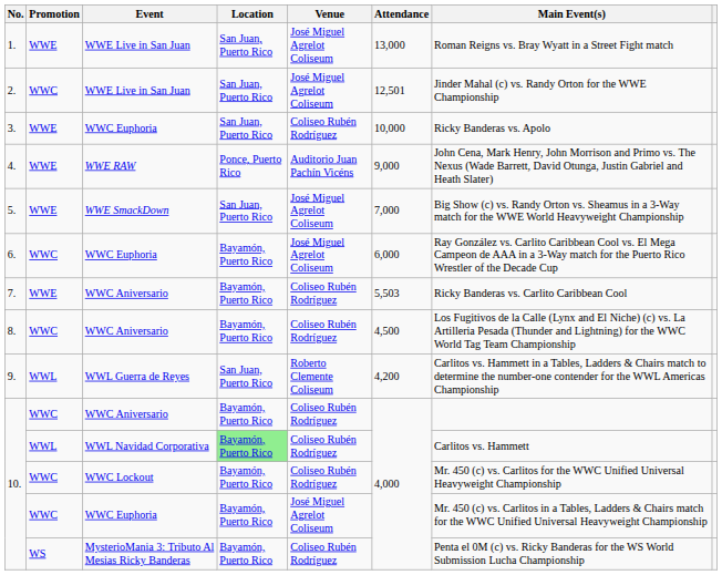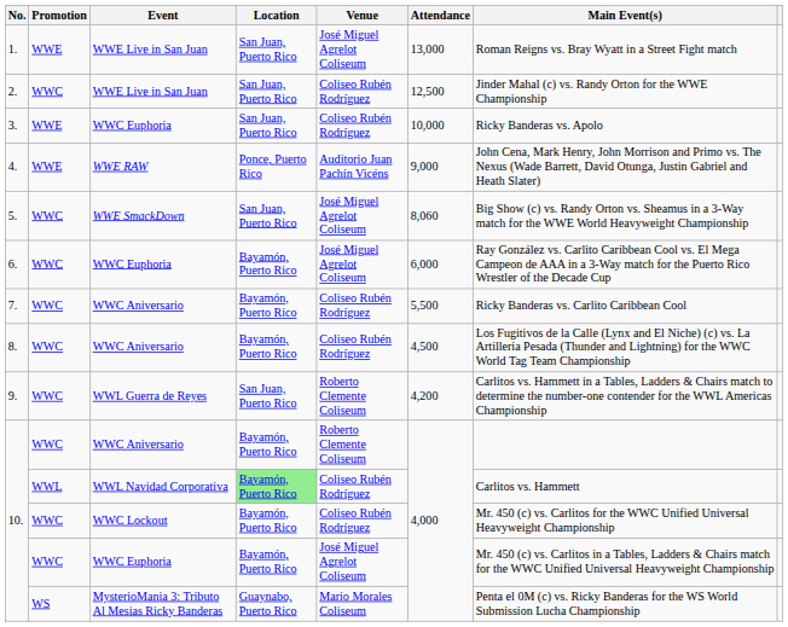 <table class="wikitable sortable" style="font-size:85%;">
 <tr>
 <th>No.</th>
 <th>Promotion</th>
 <th>Event</th>
 <th>Location</th>
 <th>Venue</th>
 <th>Attendance</th>
 <th class=unsortable>Main Event(s)</th>
 <th class=unsortable></th>
 </tr>
 <tr>
 <td>1.</td>
 <td><a href='#'>WWE</a></td>
 <td><a href='#'>WWE Live in San Juan</a><br> </td>
 <td><a href='#'>San Juan, Puerto Rico</a></td>
 <td><a href='#'>José Miguel Agrelot Coliseum</a></td>
 <td>13,000</td>
 <td>Roman Reigns vs. Bray Wyatt in a Street Fight match</td>
 <td></td>
 </tr>
 <tr>
 <td>2.</td>
 <td><a href='#'>WWC</a></td>
 <td><a href='#'>WWE Live in San Juan</a><br> </td>
 <td><a href='#'>San Juan, Puerto Rico</a></td>
-<td><a href='#'>José Miguel Agrelot Coliseum</a></td>
-<td>12,501</td>
+<td><a href='#'>Coliseo Rubén Rodríguez</a></td>
+<td>12,500</td>
 <td>Jinder Mahal (c) vs. Randy Orton for the WWE Championship</td>
 <td></td>
 </tr>
 <tr>
 <td>3.</td>
 <td><a href='#'>WWE</a></td>
 <td><a href='#'>WWC Euphoria</a><br> </td>
 <td><a href='#'>San Juan, Puerto Rico</a></td>
 <td><a href='#'>Coliseo Rubén Rodríguez</a></td>
 <td>10,000</td>
 <td>Ricky Banderas vs. Apolo</td>
 <td></td>
 </tr>
 <tr>
 <td>4.</td>
 <td><a href='#'>WWE</a></td>
 <td><em><a href='#'>WWE RAW</a></em><br> </td>
 <td><a href='#'>Ponce, Puerto Rico</a></td>
 <td><a href='#'>Auditorio Juan Pachín Vicéns</a></td>
 <td>9,000</td>
 <td>John Cena, Mark Henry, John Morrison and Primo vs. The Nexus (Wade Barrett, David Otunga, Justin Gabriel and Heath Slater)</td>
 <td></td>
 </tr>
 <tr>
 <td>5.</td>
-<td><a href='#'>WWE</a></td>
+<td><a href='#'>WWC</a></td>
 <td><em><a href='#'>WWE SmackDown</a></em><br> </td>
 <td><a href='#'>San Juan, Puerto Rico</a></td>
 <td><a href='#'>José Miguel Agrelot Coliseum</a></td>
-<td>7,000</td>
+<td>8,060</td>
 <td>Big Show (c) vs. Randy Orton vs. Sheamus in a 3-Way match for the WWE World Heavyweight Championship</td>
 <td></td>
 </tr>
 <tr>
 <td>6.</td>
 <td><a href='#'>WWC</a></td>
 <td><a href='#'>WWC Euphoria</a><br> </td>
 <td><a href='#'>Bayamón, Puerto Rico</a></td>
 <td><a href='#'>José Miguel Agrelot Coliseum</a></td>
 <td>6,000</td>
 <td>Ray González vs. Carlito Caribbean Cool vs. El Mega Campeon de AAA in a 3-Way match for the Puerto Rico Wrestler of the Decade Cup</td>
 <td></td>
 </tr>
 <tr>
 <td>7.</td>
-<td><a href='#'>WWE</a></td>
+<td><a href='#'>WWC</a></td>
 <td><a href='#'>WWC Aniversario</a><br> </td>
 <td><a href='#'>Bayamón, Puerto Rico</a></td>
 <td><a href='#'>Coliseo Rubén Rodríguez</a></td>
-<td>5,503</td>
+<td>5,500</td>
 <td>Ricky Banderas vs. Carlito Caribbean Cool</td>
 <td></td>
 </tr>
 <tr>
 <td>8.</td>
 <td><a href='#'>WWC</a></td>
 <td><a href='#'>WWC Aniversario</a><br> </td>
 <td><a href='#'>Bayamón, Puerto Rico</a></td>
 <td><a href='#'>Coliseo Rubén Rodríguez</a></td>
 <td>4,500</td>
 <td>Los Fugitivos de la Calle (Lynx and El Niche) (c) vs. La Artilleria Pesada (Thunder and Lightning) for the WWC World Tag Team Championship</td>
 <td></td>
 </tr>
 <tr>
 <td>9.</td>
-<td><a href='#'>WWL</a></td>
+<td><a href='#'>WWC</a></td>
 <td><a href='#'>WWL Guerra de Reyes</a><br> </td>
 <td><a href='#'>San Juan, Puerto Rico</a></td>
 <td><a href='#'>Roberto Clemente Coliseum</a></td>
 <td>4,200</td>
 <td>Carlitos vs. Hammett in a Tables, Ladders & Chairs match to determine the number-one contender for the WWL Americas Championship</td>
 <td></td>
 </tr>
 <tr>
 <td rowspan=5>10.</td>
 <td><a href='#'>WWC</a></td>
 <td><a href='#'>WWC Aniversario</a><br> </td>
 <td><a href='#'>Bayamón, Puerto Rico</a></td>
-<td><a href='#'>Coliseo Rubén Rodríguez</a></td>
+<td><a href='#'>Roberto Clemente Coliseum</a></td>
 <td rowspan=5>4,000</td>
 <td></td>
 <td></td>
 </tr>
 <tr>
 <td><a href='#'>WWL</a></td>
 <td><a href='#'>WWL Navidad Corporativa</a><br> </td>
 <td style="background: lightgreen;"><a href='#'>Bayamón, Puerto Rico</a></td>
 <td><a href='#'>Coliseo Rubén Rodríguez</a></td>
 <td>Carlitos vs. Hammett</td>
 <td></td>
 </tr>
 <tr>
 <td><a href='#'>WWC</a></td>
 <td><a href='#'>WWC Lockout</a><br> </td>
 <td><a href='#'>Bayamón, Puerto Rico</a></td>
 <td><a href='#'>Coliseo Rubén Rodríguez</a></td>
 <td>Mr. 450 (c) vs. Carlitos for the WWC Unified Universal Heavyweight Championship</td>
 <td></td>
 </tr>
 <tr>
 <td><a href='#'>WWC</a></td>
 <td><a href='#'>WWC Euphoria</a><br> </td>
 <td><a href='#'>Bayamón, Puerto Rico</a></td>
 <td><a href='#'>José Miguel Agrelot Coliseum</a></td>
 <td>Mr. 450 (c) vs. Carlitos in a Tables, Ladders & Chairs match for the WWC Unified Universal Heavyweight Championship</td>
 <td></td>
 </tr>
 <tr>
 <td><a href='#'>WS</a></td>
 <td><a href='#'>MysterioMania 3: Tributo Al Mesias Ricky Banderas</a><br> </td>
-<td><a href='#'>Bayamón, Puerto Rico</a></td>
-<td><a href='#'>Coliseo Rubén Rodríguez</a></td>
+<td><a href='#'>Guaynabo, Puerto Rico</a></td>
+<td><a href='#'>Mario Morales Coliseum</a></td>
 <td>Penta el 0M (c) vs. Ricky Banderas for the WS World Submission Lucha Championship</td>
 <td></td>
 </tr>
 </table>
